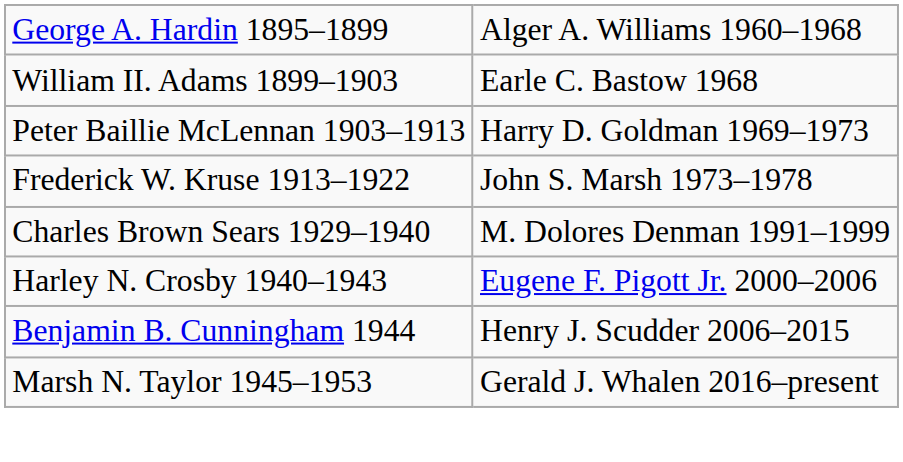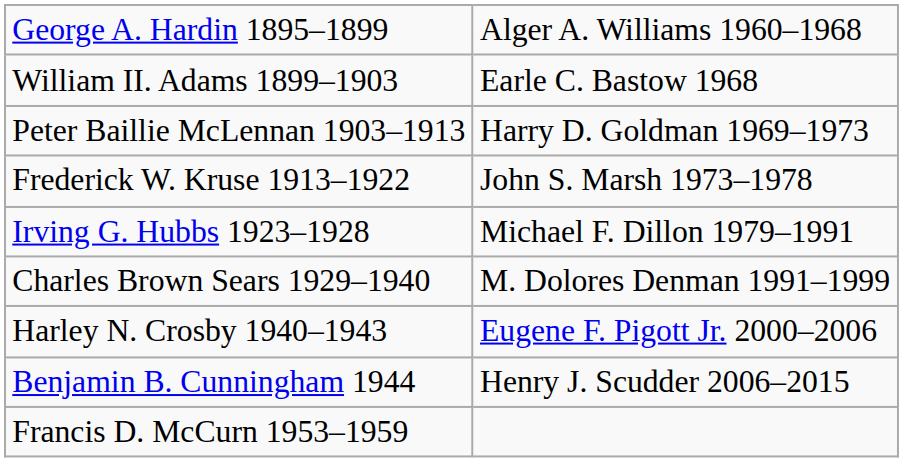 <table class="wikitable">
 <tr>
 <td><a href='#'>George A. Hardin</a> 1895–1899</td>
 <td>Alger A. Williams 1960–1968</td>
 </tr>
 <tr>
 <td>William II. Adams 1899–1903</td>
 <td>Earle C. Bastow 1968</td>
 </tr>
 <tr>
 <td>Peter Baillie McLennan 1903–1913</td>
 <td>Harry D. Goldman 1969–1973</td>
 </tr>
 <tr>
 <td>Frederick W. Kruse 1913–1922</td>
 <td>John S. Marsh 1973–1978</td>
 </tr>
 <tr>
+<td><a href='#'>Irving G. Hubbs</a> 1923–1928</td>
+<td>Michael F. Dillon 1979–1991</td>
+</tr>
+<tr>
 <td>Charles Brown Sears 1929–1940</td>
 <td>M. Dolores Denman 1991–1999</td>
 </tr>
 <tr>
 <td>Harley N. Crosby 1940–1943</td>
 <td><a href='#'>Eugene F. Pigott Jr.</a>  2000–2006</td>
 </tr>
 <tr>
 <td><a href='#'>Benjamin B. Cunningham</a> 1944</td>
 <td>Henry J. Scudder 2006–2015</td>
 </tr>
 <tr>
-<td>Marsh N. Taylor 1945–1953</td>
-<td>Gerald J. Whalen 2016–present</td>
+<td>Francis D. McCurn 1953–1959</td>
+<td></td>
 </tr>
 </table>
